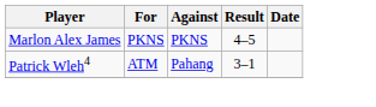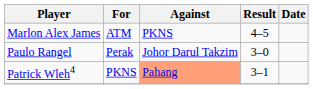 <table class="wikitable sortable">
 <tr>
 <th>Player</th>
 <th>For</th>
 <th>Against</th>
 <th align="center">Result</th>
 <th>Date</th>
 </tr>
 <tr>
 <td><a href='#'>Marlon Alex James</a></td>
-<td><a href='#'>PKNS</a></td>
+<td><a href='#'>ATM</a></td>
 <td><a href='#'>PKNS</a></td>
 <td align="center">4–5</td>
 <td></td>
 </tr>
 <tr>
+<td><a href='#'>Paulo Rangel</a></td>
+<td><a href='#'>Perak</a></td>
+<td><a href='#'>Johor Darul Takzim</a></td>
+<td align="center">3–0</td>
+<td></td>
+</tr>
+<tr>
 <td><a href='#'>Patrick Wleh</a><sup>4</sup></td>
-<td><a href='#'>ATM</a></td>
-<td><a href='#'>Pahang</a></td>
+<td><a href='#'>PKNS</a></td>
+<td style="background: lightsalmon;"><a href='#'>Pahang</a></td>
 <td align="center">3–1</td>
 <td></td>
 </tr>
 <tr>
 </tr>
 </table>
